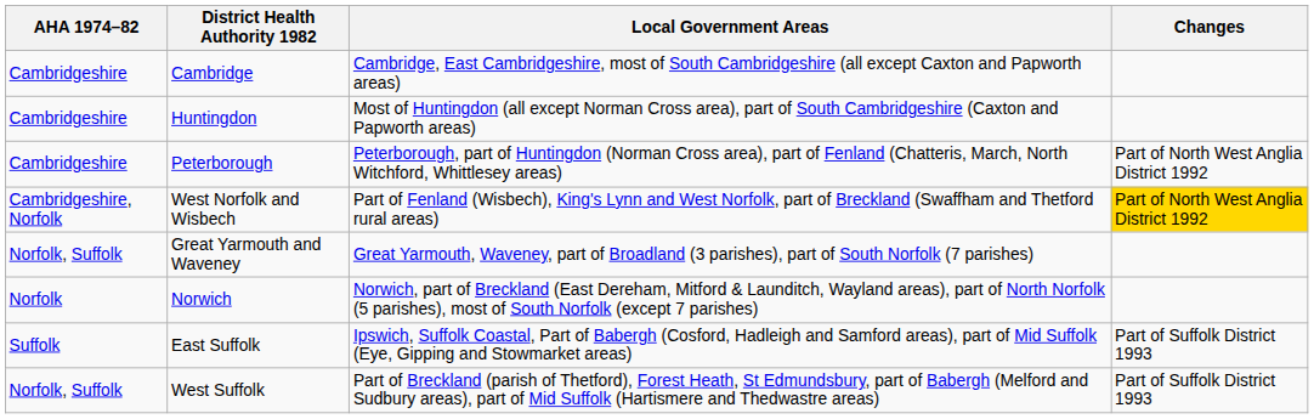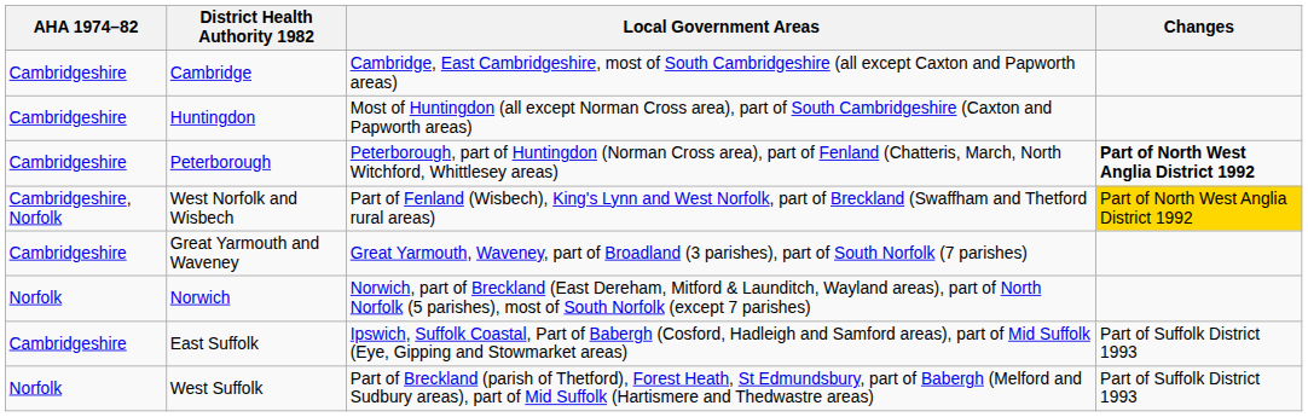 <table class="wikitable">
 <tr>
 <th>AHA 1974–82</th>
 <th>District Health Authority 1982</th>
 <th>Local Government Areas</th>
 <th>Changes</th>
 </tr>
 <tr>
 <td><a href='#'>Cambridgeshire</a></td>
 <td><a href='#'>Cambridge</a></td>
 <td><a href='#'>Cambridge</a>, <a href='#'>East Cambridgeshire</a>, most of <a href='#'>South Cambridgeshire</a> (all except Caxton and Papworth areas)</td>
 <td></td>
 </tr>
 <tr>
 <td><a href='#'>Cambridgeshire</a></td>
 <td><a href='#'>Huntingdon</a></td>
 <td>Most of <a href='#'>Huntingdon</a> (all except Norman Cross area), part of <a href='#'>South Cambridgeshire</a> (Caxton and Papworth areas)</td>
 <td></td>
 </tr>
 <tr>
 <td><a href='#'>Cambridgeshire</a></td>
 <td><a href='#'>Peterborough</a></td>
 <td><a href='#'>Peterborough</a>, part of <a href='#'>Huntingdon</a> (Norman Cross area), part of <a href='#'>Fenland</a> (Chatteris, March, North Witchford, Whittlesey areas)</td>
-<td>Part of North West Anglia District 1992</td>
+<td><strong>Part of North West Anglia District 1992</strong></td>
 </tr>
 <tr>
 <td><a href='#'>Cambridgeshire</a>, <a href='#'>Norfolk</a></td>
 <td>West Norfolk and Wisbech</td>
 <td>Part of <a href='#'>Fenland</a> (Wisbech), <a href='#'>King's Lynn and West Norfolk</a>, part of <a href='#'>Breckland</a> (Swaffham and Thetford rural areas)</td>
 <td style="background: gold;">Part of North West Anglia District 1992</td>
 </tr>
 <tr>
-<td><a href='#'>Norfolk</a>, <a href='#'>Suffolk</a></td>
+<td><a href='#'>Cambridgeshire</a></td>
 <td>Great Yarmouth and Waveney</td>
 <td><a href='#'>Great Yarmouth</a>, <a href='#'>Waveney</a>, part of <a href='#'>Broadland</a> (3 parishes), part of <a href='#'>South Norfolk</a> (7 parishes)</td>
 <td></td>
 </tr>
 <tr>
 <td><a href='#'>Norfolk</a></td>
 <td><a href='#'>Norwich</a></td>
 <td><a href='#'>Norwich</a>, part of <a href='#'>Breckland</a> (East Dereham, Mitford & Launditch, Wayland areas), part of <a href='#'>North Norfolk</a> (5 parishes), most of <a href='#'>South Norfolk</a> (except 7 parishes)</td>
 <td></td>
 </tr>
 <tr>
-<td><a href='#'>Suffolk</a></td>
+<td><a href='#'>Cambridgeshire</a></td>
 <td>East Suffolk</td>
 <td><a href='#'>Ipswich</a>, <a href='#'>Suffolk Coastal</a>, Part of <a href='#'>Babergh</a> (Cosford, Hadleigh and Samford areas), part of <a href='#'>Mid Suffolk</a> (Eye, Gipping and Stowmarket areas)</td>
 <td>Part of Suffolk District 1993</td>
 </tr>
 <tr>
-<td><a href='#'>Norfolk</a>, <a href='#'>Suffolk</a></td>
+<td><a href='#'>Norfolk</a></td>
 <td>West Suffolk</td>
 <td>Part of <a href='#'>Breckland</a> (parish of Thetford), <a href='#'>Forest Heath</a>, <a href='#'>St Edmundsbury</a>, part of <a href='#'>Babergh</a> (Melford and Sudbury areas), part of <a href='#'>Mid Suffolk</a> (Hartismere and Thedwastre areas)</td>
 <td>Part of Suffolk District 1993</td>
 </tr>
 </table>
